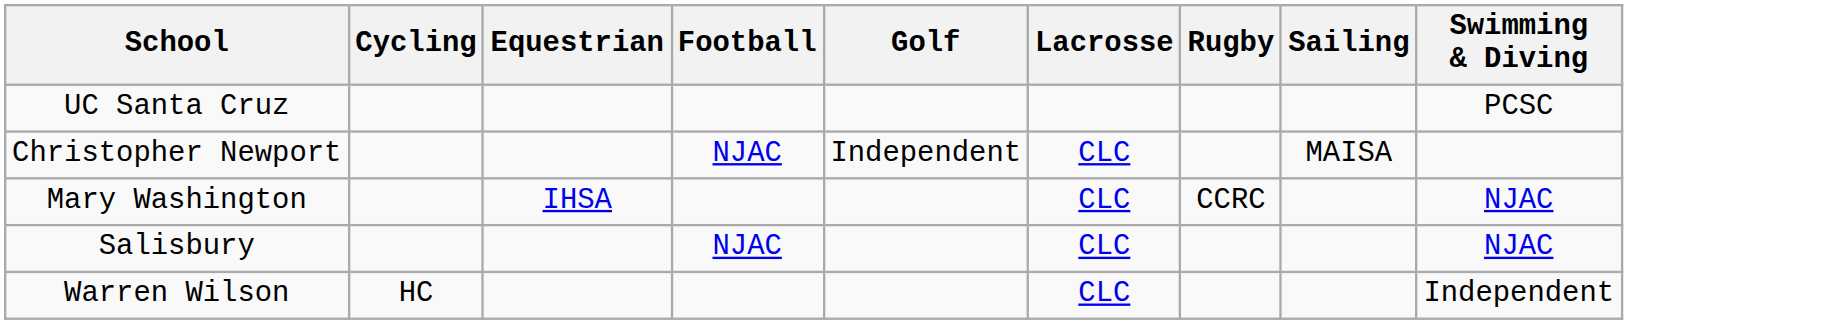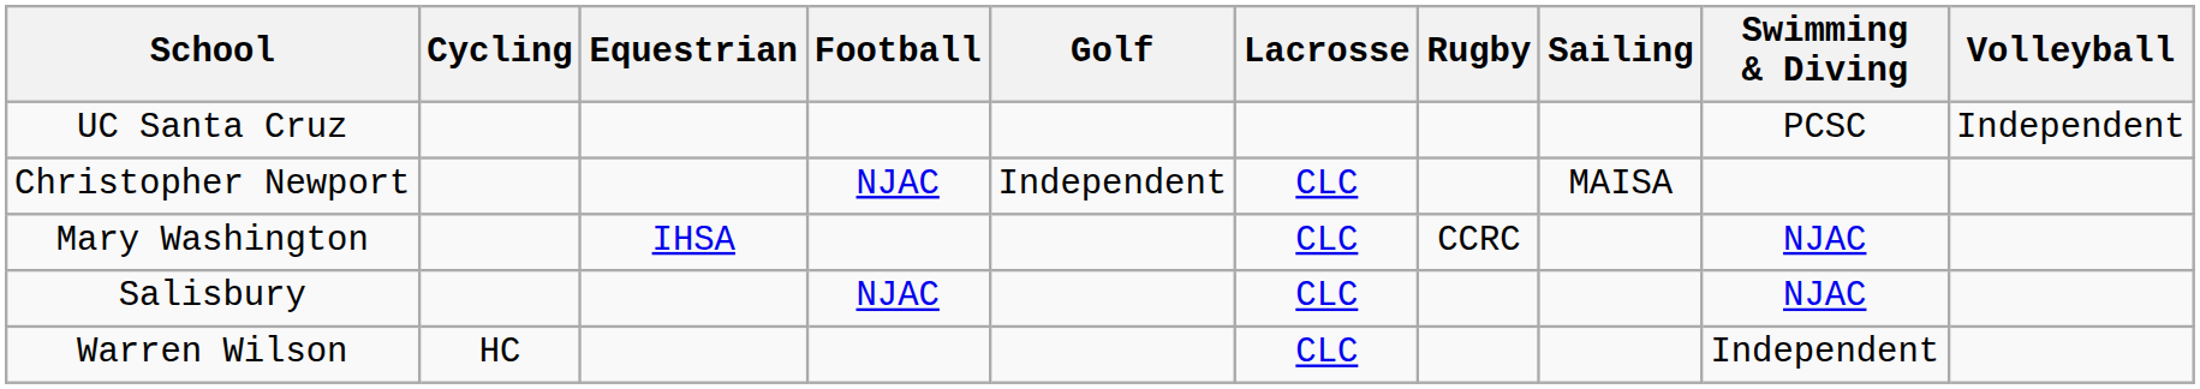 <table class="wikitable" style="text-align:center; font-size:95%">
 <tr>
 <th>School</th>
 <th>Cycling</th>
 <th>Equestrian</th>
 <th>Football</th>
 <th>Golf</th>
 <th>Lacrosse</th>
 <th>Rugby</th>
 <th>Sailing</th>
 <th>Swimming<br>& Diving</th>
+<th>Volleyball</th>
 </tr>
 <tr>
 <td>UC Santa Cruz</td>
 <td></td>
 <td></td>
 <td></td>
 <td></td>
 <td></td>
 <td></td>
 <td></td>
 <td>PCSC</td>
+<td>Independent</td>
 </tr>
 <tr>
 <td>Christopher Newport</td>
 <td></td>
 <td></td>
 <td><a href='#'>NJAC</a></td>
 <td>Independent</td>
 <td><a href='#'>CLC</a></td>
 <td></td>
 <td>MAISA</td>
+<td></td>
 <td></td>
 </tr>
 <tr>
 <td>Mary Washington</td>
 <td></td>
 <td><a href='#'>IHSA</a></td>
 <td></td>
 <td></td>
 <td><a href='#'>CLC</a></td>
 <td>CCRC</td>
 <td></td>
 <td><a href='#'>NJAC</a></td>
+<td></td>
 </tr>
 <tr>
 <td>Salisbury</td>
 <td></td>
 <td></td>
 <td><a href='#'>NJAC</a></td>
 <td></td>
 <td><a href='#'>CLC</a></td>
 <td></td>
 <td></td>
 <td><a href='#'>NJAC</a></td>
+<td></td>
 </tr>
 <tr>
 <td>Warren Wilson</td>
 <td>HC</td>
 <td></td>
 <td></td>
 <td></td>
 <td><a href='#'>CLC</a></td>
 <td></td>
 <td></td>
 <td>Independent</td>
+<td></td>
 </tr>
 </table>
